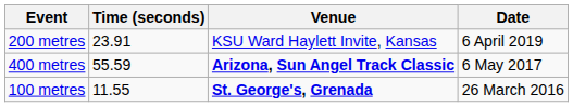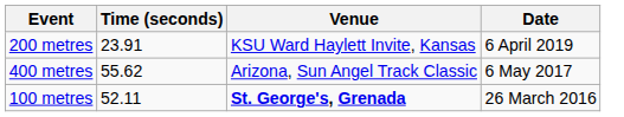 <table class="wikitable" style="font-size: 95%;">
 <tr>
 <th>Event</th>
 <th>Time (seconds)</th>
 <th>Venue</th>
 <th>Date</th>
 </tr>
 <tr>
 <td><a href='#'>200 metres</a></td>
 <td>23.91</td>
 <td><a href='#'>KSU Ward Haylett Invite</a>, <a href='#'>Kansas</a></td>
 <td>6 April 2019</td>
 </tr>
 <tr>
 <td><a href='#'>400 metres</a></td>
-<td>55.59</td>
-<td><strong><a href='#'>Arizona</a>, <a href='#'>Sun Angel Track Classic</a></strong></td>
+<td>55.62</td>
+<td><a href='#'>Arizona</a>, <a href='#'>Sun Angel Track Classic</a></td>
 <td>6 May 2017</td>
 </tr>
 <tr>
 <td><a href='#'>100 metres</a></td>
-<td>11.55</td>
+<td>52.11</td>
 <td><strong><a href='#'>St. George's</a>, <a href='#'>Grenada</a></strong></td>
 <td>26 March 2016</td>
 </tr>
 </table>
